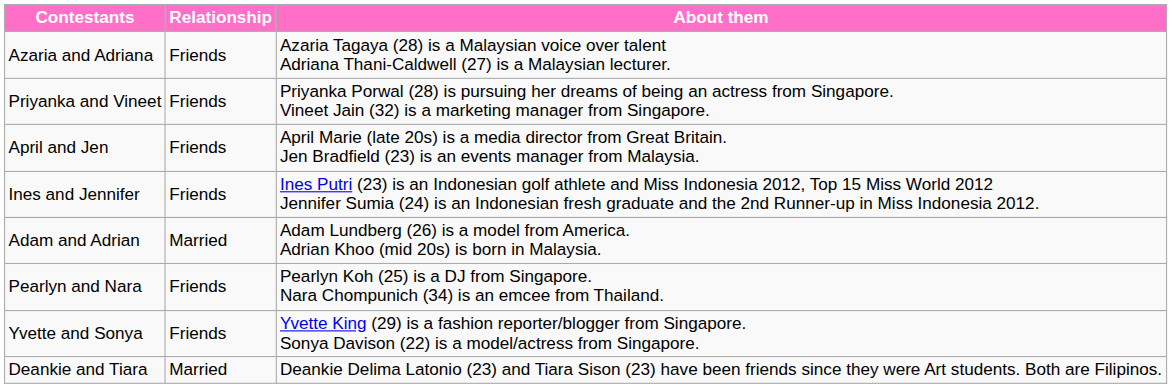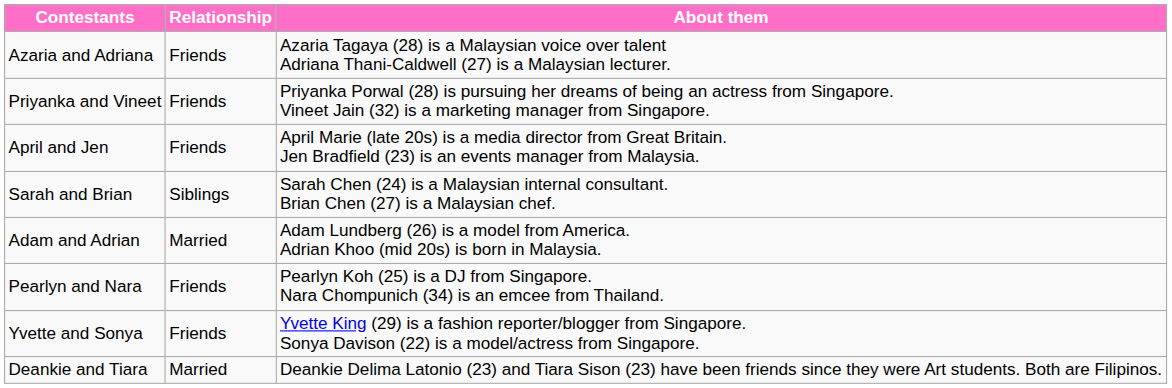 <table class="wikitable">
 <tr>
 <th style="background:#FF6EC7; color:#fff;">Contestants</th>
 <th style="background:#FF6EC7; color:#fff;">Relationship</th>
 <th style="background:#FF6EC7; color:#fff;">About them</th>
 </tr>
 <tr>
 <td>Azaria and Adriana</td>
 <td>Friends</td>
 <td>Azaria Tagaya (28) is a Malaysian voice over talent<br>Adriana Thani-Caldwell (27) is a Malaysian lecturer.</td>
 </tr>
 <tr>
 <td>Priyanka and Vineet</td>
 <td>Friends</td>
 <td>Priyanka Porwal (28) is pursuing her dreams of being an actress from Singapore.<br>Vineet Jain (32) is a marketing manager from Singapore.</td>
 </tr>
 <tr>
 <td>April and Jen</td>
 <td>Friends</td>
 <td>April Marie (late 20s) is a media director from Great Britain.<br>Jen Bradfield (23) is an events manager from Malaysia.</td>
 </tr>
 <tr>
-<td>Ines and Jennifer</td>
-<td>Friends</td>
-<td><a href='#'>Ines Putri</a> (23) is an Indonesian golf athlete and Miss Indonesia 2012, Top 15 Miss World 2012<br>Jennifer Sumia (24) is an Indonesian fresh graduate and the 2nd Runner-up in Miss Indonesia 2012.</td>
+<td>Sarah and Brian</td>
+<td>Siblings</td>
+<td>Sarah Chen (24) is a Malaysian internal consultant.<br>Brian Chen (27) is a Malaysian chef.</td>
 </tr>
 <tr>
 <td>Adam and Adrian</td>
 <td>Married</td>
 <td>Adam Lundberg (26) is a model from America.<br>Adrian Khoo (mid 20s) is born in Malaysia.</td>
 </tr>
 <tr>
 <td>Pearlyn and Nara</td>
 <td>Friends</td>
 <td>Pearlyn Koh (25) is a DJ from Singapore.<br>Nara Chompunich (34) is an emcee from Thailand.</td>
 </tr>
 <tr>
 <td>Yvette and Sonya</td>
 <td>Friends</td>
 <td><a href='#'>Yvette King</a> (29) is a fashion reporter/blogger from Singapore.<br>Sonya Davison (22) is a model/actress from Singapore.</td>
 </tr>
 <tr>
 <td>Deankie and Tiara</td>
 <td>Married</td>
 <td>Deankie Delima Latonio (23) and Tiara Sison (23) have been friends since they were Art students. Both are Filipinos.</td>
 </tr>
 </table>
